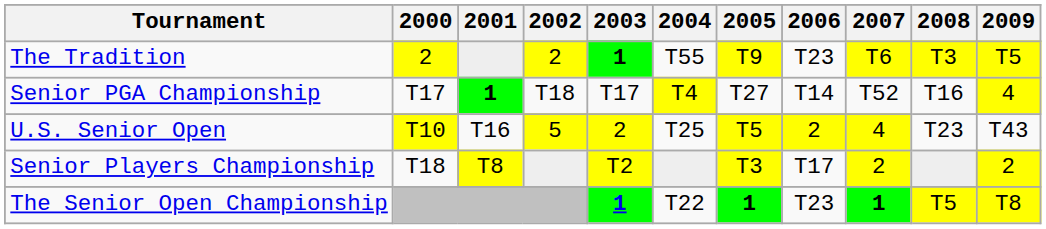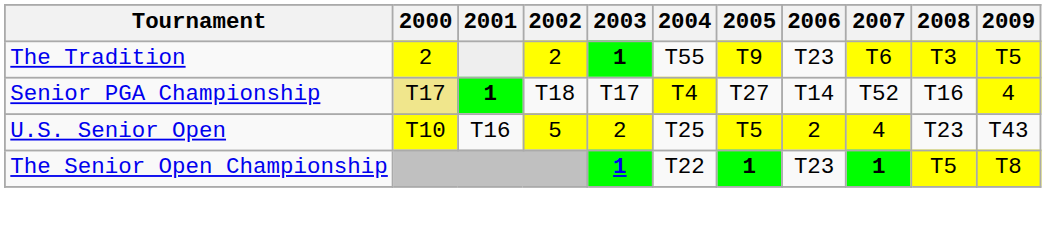 <table class="wikitable" style="font-size:95%;text-align:center;">
 <tr>
 <th>Tournament</th>
 <th>2000</th>
 <th>2001</th>
 <th>2002</th>
 <th>2003</th>
 <th>2004</th>
 <th>2005</th>
 <th>2006</th>
 <th>2007</th>
 <th>2008</th>
 <th>2009</th>
 </tr>
 <tr>
 <td align=left><a href='#'>The Tradition</a></td>
 <td style="background:yellow;">2</td>
 <td style="background:#eeeeee;"></td>
 <td style="background:yellow;">2</td>
 <td style="background:lime;"><strong>1</strong></td>
 <td>T55</td>
 <td style="background:yellow;">T9</td>
 <td>T23</td>
 <td style="background:yellow;">T6</td>
 <td style="background:yellow;">T3</td>
 <td style="background:yellow;">T5</td>
 </tr>
 <tr>
 <td align=left><a href='#'>Senior PGA Championship</a></td>
-<td>T17</td>
+<td style="background: khaki;">T17</td>
 <td style="background:lime;"><strong>1</strong></td>
 <td>T18</td>
 <td>T17</td>
 <td style="background:yellow;">T4</td>
 <td>T27</td>
 <td>T14</td>
 <td>T52</td>
 <td>T16</td>
 <td style="background:yellow;">4</td>
 </tr>
 <tr>
 <td align=left><a href='#'>U.S. Senior Open</a></td>
 <td style="background:yellow;">T10</td>
 <td>T16</td>
 <td style="background:yellow;">5</td>
 <td style="background:yellow;">2</td>
 <td>T25</td>
 <td style="background:yellow;">T5</td>
 <td style="background:yellow;">2</td>
 <td style="background:yellow;">4</td>
 <td>T23</td>
 <td>T43</td>
 </tr>
 <tr>
-<td align=left><a href='#'>Senior Players Championship</a></td>
-<td>T18</td>
-<td style="background:yellow;">T8</td>
-<td style="background:#eeeeee;"></td>
-<td style="background:yellow;">T2</td>
-<td style="background:#eeeeee;"></td>
-<td style="background:yellow;">T3</td>
-<td>T17</td>
-<td style="background:yellow;">2</td>
-<td style="background:#eeeeee;"></td>
-<td style="background:yellow;">2</td>
-</tr>
-<tr>
 <td align=left><a href='#'>The Senior Open Championship</a></td>
 <td colspan=3 style="background:silver;"></td>
 <td style="background:lime;"><strong><a href='#'>1</a></strong></td>
 <td>T22</td>
 <td style="background:lime;"><strong>1</strong></td>
 <td>T23</td>
 <td style="background:lime;"><strong>1</strong></td>
 <td style="background:yellow;">T5</td>
 <td style="background:yellow;">T8</td>
 </tr>
 </table>
